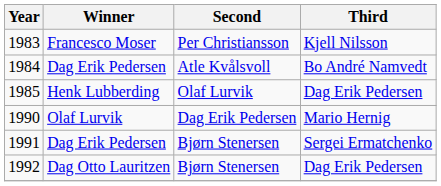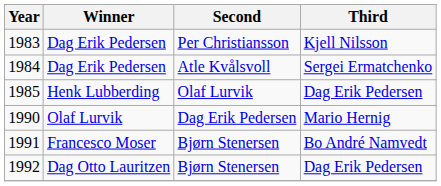 <table class="wikitable sortable">
 <tr>
 <th>Year</th>
 <th>Winner</th>
 <th>Second</th>
 <th>Third</th>
 </tr>
 <tr>
 <td>1983</td>
-<td> <a href='#'>Francesco Moser</a></td>
+<td> <a href='#'>Dag Erik Pedersen</a></td>
 <td> <a href='#'>Per Christiansson</a></td>
 <td> <a href='#'>Kjell Nilsson</a></td>
 </tr>
 <tr>
 <td>1984</td>
 <td> <a href='#'>Dag Erik Pedersen</a></td>
 <td> <a href='#'>Atle Kvålsvoll</a></td>
-<td> <a href='#'>Bo André Namvedt</a></td>
+<td> <a href='#'>Sergei Ermatchenko</a></td>
 </tr>
 <tr>
 <td>1985</td>
 <td> <a href='#'>Henk Lubberding</a></td>
 <td> <a href='#'>Olaf Lurvik</a></td>
 <td> <a href='#'>Dag Erik Pedersen</a></td>
 </tr>
 <tr>
 <td>1990</td>
 <td> <a href='#'>Olaf Lurvik</a></td>
 <td> <a href='#'>Dag Erik Pedersen</a></td>
 <td> <a href='#'>Mario Hernig</a></td>
 </tr>
 <tr>
 <td>1991</td>
-<td> <a href='#'>Dag Erik Pedersen</a></td>
+<td> <a href='#'>Francesco Moser</a></td>
 <td> <a href='#'>Bjørn Stenersen</a></td>
-<td> <a href='#'>Sergei Ermatchenko</a></td>
+<td> <a href='#'>Bo André Namvedt</a></td>
 </tr>
 <tr>
 <td>1992</td>
 <td> <a href='#'>Dag Otto Lauritzen</a></td>
 <td> <a href='#'>Bjørn Stenersen</a></td>
 <td> <a href='#'>Dag Erik Pedersen</a></td>
 </tr>
 <tr>
 </tr>
 </table>
